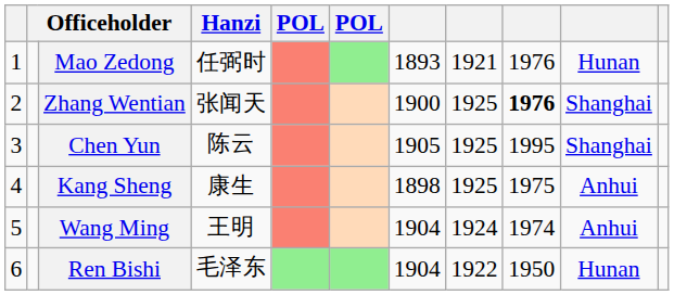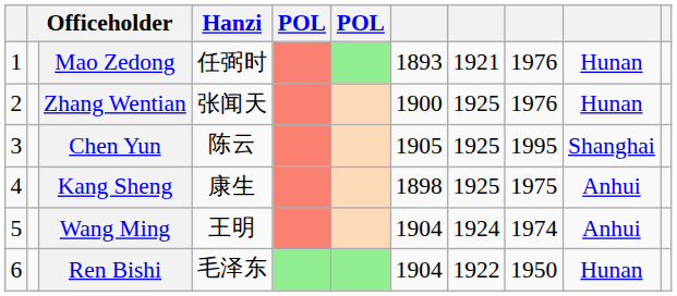 <table class="wikitable sortable" style=text-align:center>
 <tr>
 <th scope=col></th>
 <th scope=col colspan="2">Officeholder</th>
 <th scope=col><a href='#'>Hanzi</a></th>
 <th scope=col><a href='#'>POL</a></th>
 <th scope=col><a href='#'>POL</a></th>
 <th scope=col></th>
 <th scope=col></th>
 <th scope=col></th>
 <th scope=col></th>
 <th scope=col class="unsortable"></th>
 </tr>
 <tr>
 <td>1</td>
 <td></td>
 <th align="center" scope="row" style="font-weight:normal;"><a href='#'>Mao Zedong</a></th>
 <td data-sort-value="122">任弼时</td>
 <td bgcolor = Salmon></td>
 <td bgcolor = LightGreen></td>
 <td>1893</td>
 <td>1921</td>
 <td>1976</td>
 <td><a href='#'>Hunan</a></td>
 <td></td>
 </tr>
 <tr>
 <td>2</td>
 <td></td>
 <th align="center" scope="row" style="font-weight:normal;"><a href='#'>Zhang Wentian</a></th>
 <td data-sort-value="53">张闻天</td>
 <td bgcolor = Salmon></td>
 <td bgcolor = PeachPuff></td>
 <td>1900</td>
 <td>1925</td>
-<td><strong>1976</strong></td>
-<td><a href='#'>Shanghai</a></td>
+<td>1976</td>
+<td><a href='#'>Hunan</a></td>
 <td></td>
 </tr>
 <tr>
 <td>3</td>
 <td></td>
 <th align="center" scope="row" style="font-weight:normal;"><a href='#'>Chen Yun</a></th>
 <td data-sort-value="122">陈云</td>
 <td bgcolor = Salmon></td>
 <td bgcolor = PeachPuff></td>
 <td>1905</td>
 <td>1925</td>
 <td>1995</td>
 <td><a href='#'>Shanghai</a></td>
 <td></td>
 </tr>
 <tr>
 <td>4</td>
 <td></td>
 <th align="center" scope="row" style="font-weight:normal;"><a href='#'>Kang Sheng</a></th>
 <td data-sort-value="160">康生</td>
 <td bgcolor = Salmon></td>
 <td bgcolor = PeachPuff></td>
 <td>1898</td>
 <td>1925</td>
 <td>1975</td>
 <td><a href='#'>Anhui</a></td>
 <td></td>
 </tr>
 <tr>
 <td>5</td>
 <td></td>
 <th align="center" scope="row" style="font-weight:normal;"><a href='#'>Wang Ming</a></th>
 <td data-sort-value="53">王明</td>
 <td bgcolor = Salmon></td>
 <td bgcolor = PeachPuff></td>
 <td>1904</td>
 <td>1924</td>
 <td>1974</td>
 <td><a href='#'>Anhui</a></td>
 <td></td>
 </tr>
 <tr>
 <td>6</td>
 <td></td>
 <th align="center" scope="row" style="font-weight:normal;"><a href='#'>Ren Bishi</a></th>
 <td data-sort-value="4">毛泽东</td>
 <td bgcolor = LightGreen></td>
 <td bgcolor = LightGreen></td>
 <td>1904</td>
 <td>1922</td>
 <td>1950</td>
 <td><a href='#'>Hunan</a></td>
 <td></td>
 </tr>
 </table>
